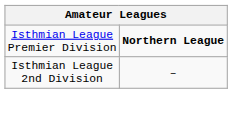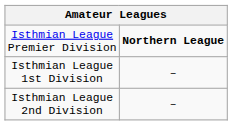 <table class="wikitable" style="text-align: center; font-size: 80%; float: right; ">
 <tr>
 <th colspan="2">Amateur Leagues</th>
 </tr>
 <tr>
 <td><a href='#'>Isthmian League</a><br>Premier Division</td>
 <td><strong>Northern League</strong></td>
 </tr>
 <tr>
+<td>Isthmian League<br>1st Division</td>
+<td>–</td>
+</tr>
+<tr>
 <td>Isthmian League<br>2nd Division</td>
 <td>–</td>
 </tr>
 </table>
